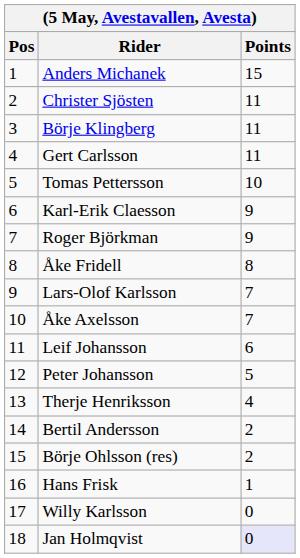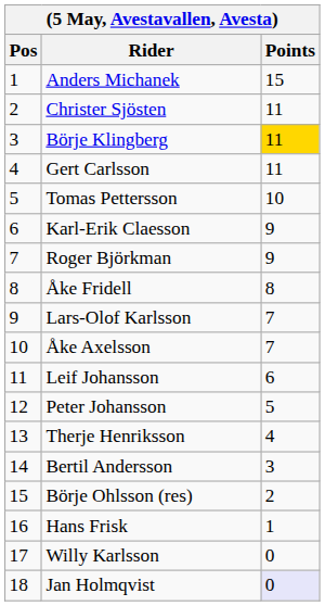 <table class="wikitable">
 <tr>
 <th colspan="6">(5 May, <a href='#'>Avestavallen</a>, <a href='#'>Avesta</a>)</th>
 </tr>
 <tr>
 <th width=20>Pos</th>
 <th width=180>Rider</th>
 <th width=40>Points</th>
 </tr>
 <tr>
 <td>1</td>
 <td style="text-align:left;"><a href='#'>Anders Michanek</a></td>
 <td>15</td>
 </tr>
 <tr>
 <td>2</td>
 <td style="text-align:left;"><a href='#'>Christer Sjösten</a></td>
 <td>11</td>
 </tr>
 <tr>
 <td>3</td>
 <td style="text-align:left;"><a href='#'>Börje Klingberg</a></td>
-<td>11</td>
+<td style="background: gold;">11</td>
 </tr>
 <tr>
 <td>4</td>
 <td style="text-align:left;">Gert Carlsson</td>
 <td>11</td>
 </tr>
 <tr>
 <td>5</td>
 <td style="text-align:left;">Tomas Pettersson</td>
 <td>10</td>
 </tr>
 <tr>
 <td>6</td>
 <td style="text-align:left;">Karl-Erik Claesson</td>
 <td>9</td>
 </tr>
 <tr>
 <td>7</td>
 <td style="text-align:left;">Roger Björkman</td>
 <td>9</td>
 </tr>
 <tr>
 <td>8</td>
 <td style="text-align:left;">Åke Fridell</td>
 <td>8</td>
 </tr>
 <tr>
 <td>9</td>
 <td style="text-align:left;">Lars-Olof Karlsson</td>
 <td>7</td>
 </tr>
 <tr>
 <td>10</td>
 <td style="text-align:left;">Åke Axelsson</td>
 <td>7</td>
 </tr>
 <tr>
 <td>11</td>
 <td style="text-align:left;">Leif Johansson</td>
 <td>6</td>
 </tr>
 <tr>
 <td>12</td>
 <td style="text-align:left;">Peter Johansson</td>
 <td>5</td>
 </tr>
 <tr>
 <td>13</td>
 <td style="text-align:left;">Therje Henriksson</td>
 <td>4</td>
 </tr>
 <tr>
 <td>14</td>
 <td style="text-align:left;">Bertil Andersson</td>
-<td>2</td>
+<td>3</td>
 </tr>
 <tr>
 <td>15</td>
 <td style="text-align:left;">Börje Ohlsson (res)</td>
 <td>2</td>
 </tr>
 <tr>
 <td>16</td>
 <td style="text-align:left;">Hans Frisk</td>
 <td>1</td>
 </tr>
 <tr>
 <td>17</td>
 <td style="text-align:left;">Willy Karlsson</td>
 <td>0</td>
 </tr>
 <tr>
 <td>18</td>
 <td style="text-align:left;">Jan Holmqvist</td>
 <td style="background: lavender;">0</td>
 </tr>
 </table>
